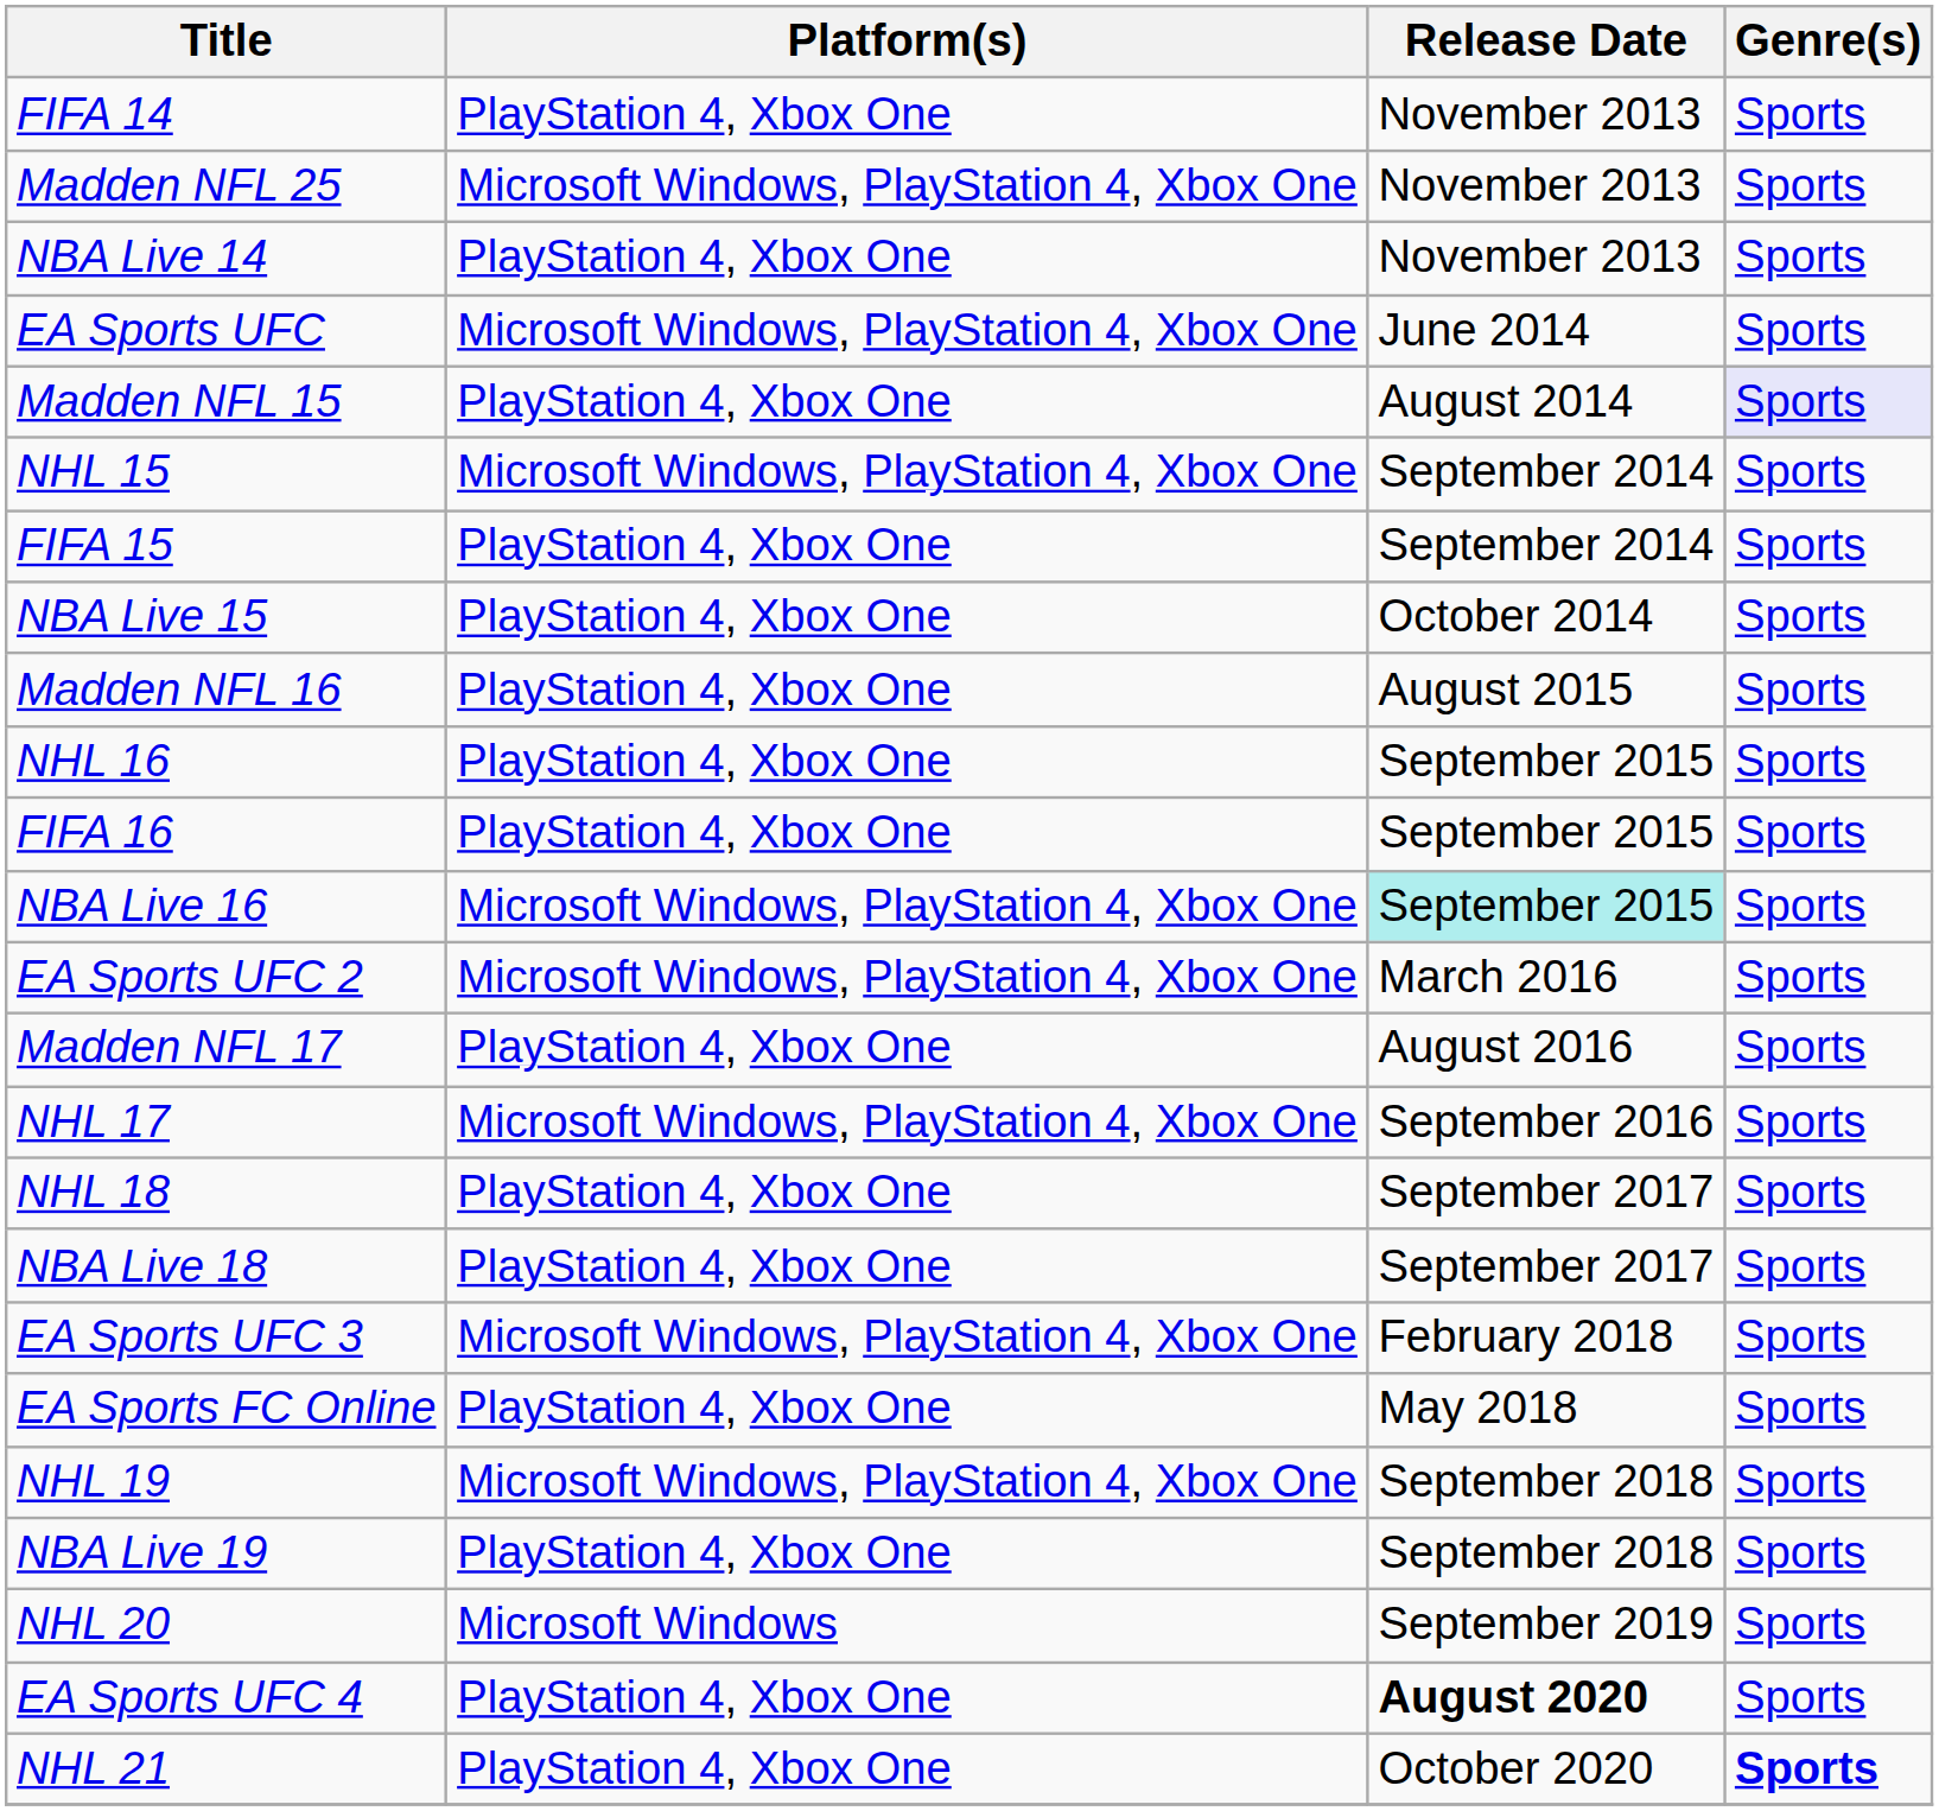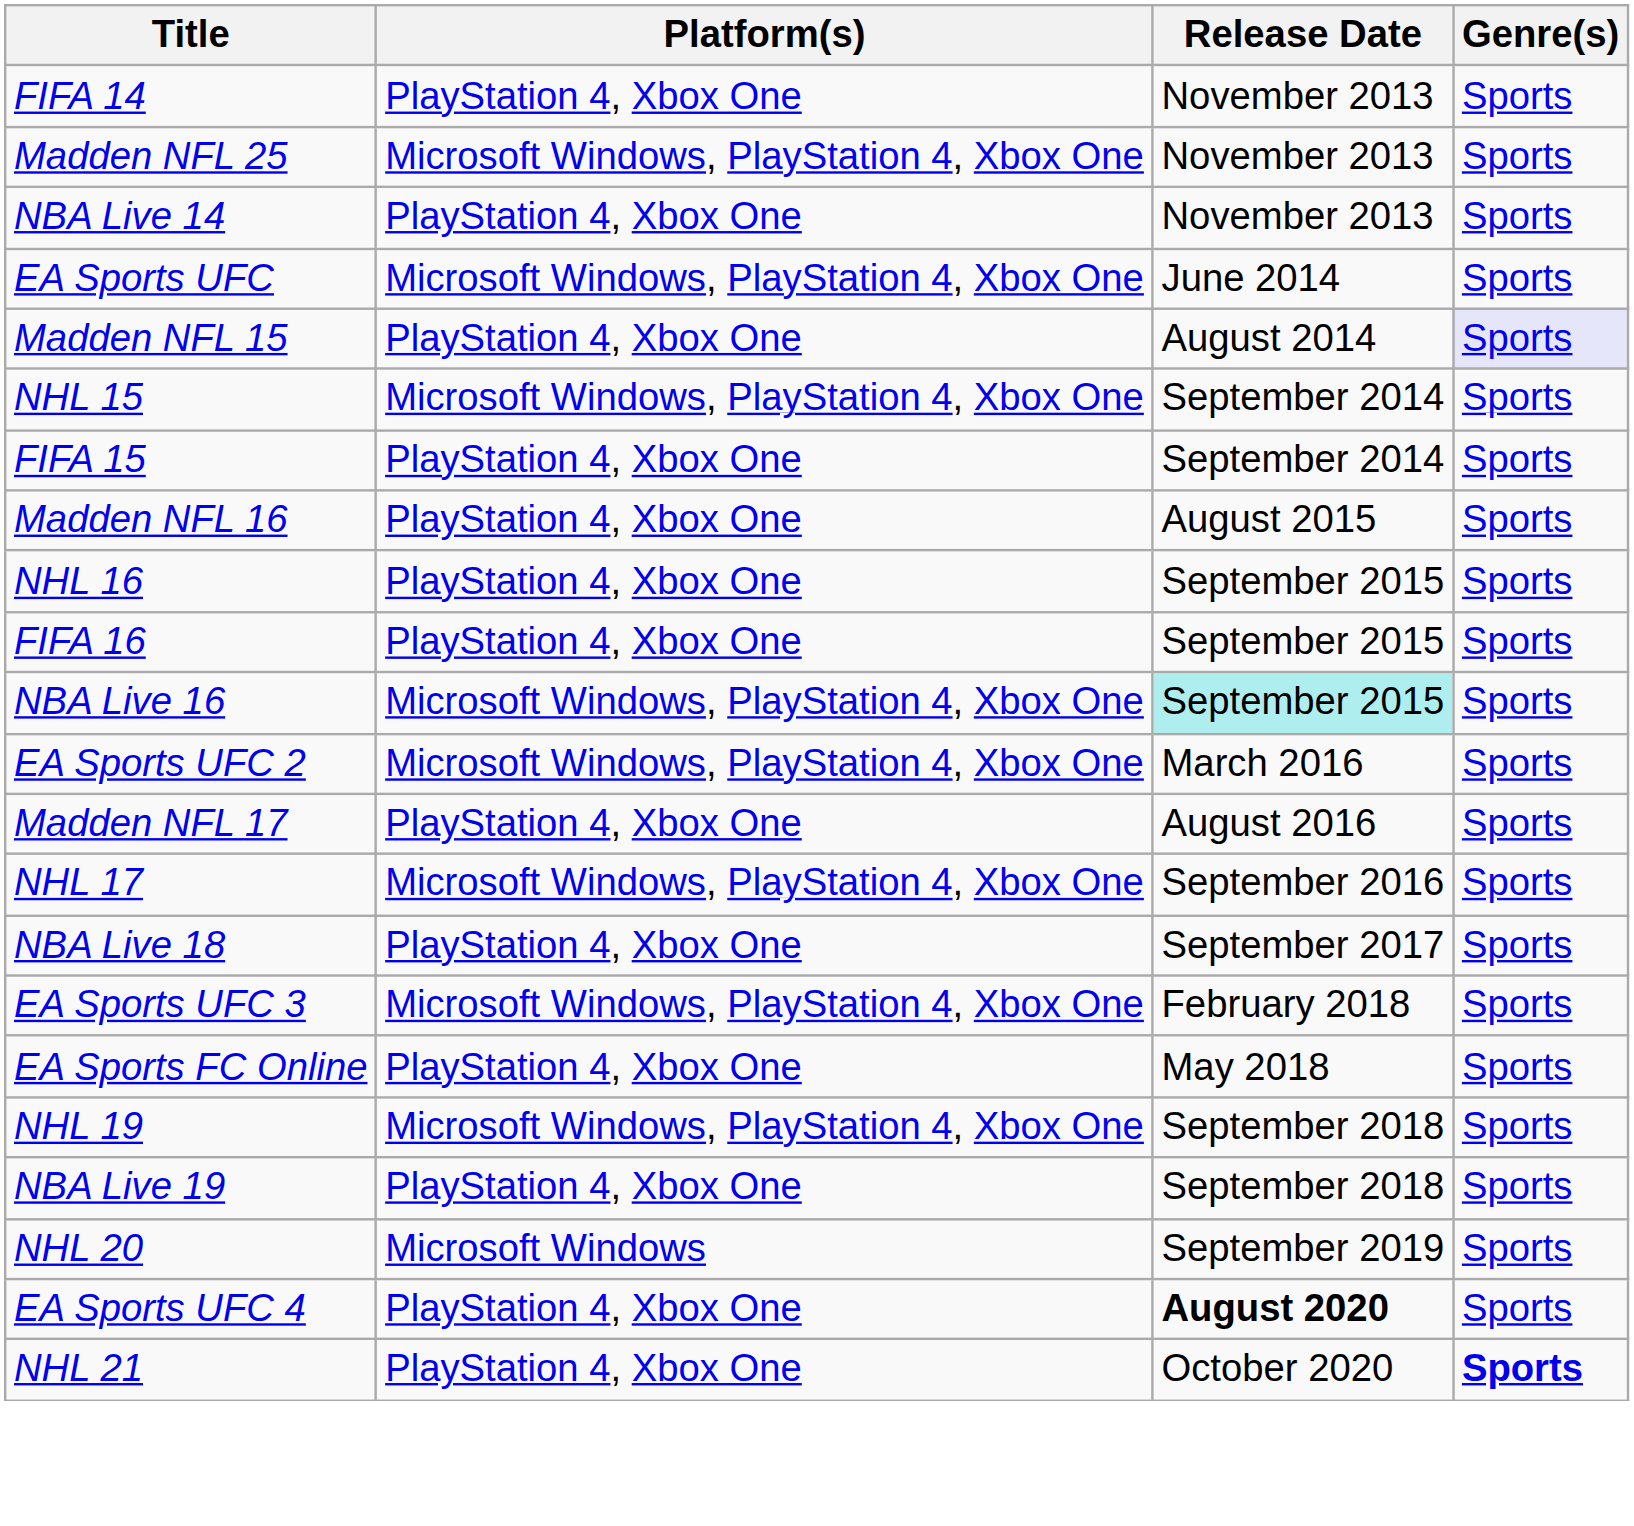 <table class="wikitable sortable">
 <tr>
 <th>Title</th>
 <th>Platform(s)</th>
 <th>Release Date</th>
 <th>Genre(s)</th>
 </tr>
 <tr>
 <td><em><a href='#'>FIFA 14</a></em></td>
 <td><a href='#'>PlayStation 4</a>, <a href='#'>Xbox One</a></td>
 <td>November 2013</td>
 <td><a href='#'>Sports</a></td>
 </tr>
 <tr>
 <td><em><a href='#'>Madden NFL 25</a></em></td>
 <td><a href='#'>Microsoft Windows</a>, <a href='#'>PlayStation 4</a>, <a href='#'>Xbox One</a></td>
 <td>November 2013</td>
 <td><a href='#'>Sports</a></td>
 </tr>
 <tr>
 <td><em><a href='#'>NBA Live 14</a></em></td>
 <td><a href='#'>PlayStation 4</a>, <a href='#'>Xbox One</a></td>
 <td>November 2013</td>
 <td><a href='#'>Sports</a></td>
 </tr>
 <tr>
 <td><em><a href='#'>EA Sports UFC</a></em></td>
 <td><a href='#'>Microsoft Windows</a>, <a href='#'>PlayStation 4</a>, <a href='#'>Xbox One</a></td>
 <td>June 2014</td>
 <td><a href='#'>Sports</a></td>
 </tr>
 <tr>
 <td><em><a href='#'>Madden NFL 15</a></em></td>
 <td><a href='#'>PlayStation 4</a>, <a href='#'>Xbox One</a></td>
 <td>August 2014</td>
 <td style="background: lavender;"><a href='#'>Sports</a></td>
 </tr>
 <tr>
 <td><em><a href='#'>NHL 15</a></em></td>
 <td><a href='#'>Microsoft Windows</a>, <a href='#'>PlayStation 4</a>, <a href='#'>Xbox One</a></td>
 <td>September 2014</td>
 <td><a href='#'>Sports</a></td>
 </tr>
 <tr>
 <td><em><a href='#'>FIFA 15</a></em></td>
 <td><a href='#'>PlayStation 4</a>, <a href='#'>Xbox One</a></td>
 <td>September 2014</td>
 <td><a href='#'>Sports</a></td>
 </tr>
 <tr>
-<td><em><a href='#'>NBA Live 15</a></em></td>
-<td><a href='#'>PlayStation 4</a>, <a href='#'>Xbox One</a></td>
-<td>October 2014</td>
-<td><a href='#'>Sports</a></td>
-</tr>
-<tr>
 <td><em><a href='#'>Madden NFL 16</a></em></td>
 <td><a href='#'>PlayStation 4</a>, <a href='#'>Xbox One</a></td>
 <td>August 2015</td>
 <td><a href='#'>Sports</a></td>
 </tr>
 <tr>
 <td><em><a href='#'>NHL 16</a></em></td>
 <td><a href='#'>PlayStation 4</a>, <a href='#'>Xbox One</a></td>
 <td>September 2015</td>
 <td><a href='#'>Sports</a></td>
 </tr>
 <tr>
 <td><em><a href='#'>FIFA 16</a></em></td>
 <td><a href='#'>PlayStation 4</a>, <a href='#'>Xbox One</a></td>
 <td>September 2015</td>
 <td><a href='#'>Sports</a></td>
 </tr>
 <tr>
 <td><em><a href='#'>NBA Live 16</a></em></td>
 <td><a href='#'>Microsoft Windows</a>, <a href='#'>PlayStation 4</a>, <a href='#'>Xbox One</a></td>
 <td style="background: paleturquoise;">September 2015</td>
 <td><a href='#'>Sports</a></td>
 </tr>
 <tr>
 <td><em><a href='#'>EA Sports UFC 2</a></em></td>
 <td><a href='#'>Microsoft Windows</a>, <a href='#'>PlayStation 4</a>, <a href='#'>Xbox One</a></td>
 <td>March 2016</td>
 <td><a href='#'>Sports</a></td>
 </tr>
 <tr>
 <td><em><a href='#'>Madden NFL 17</a></em></td>
 <td><a href='#'>PlayStation 4</a>, <a href='#'>Xbox One</a></td>
 <td>August 2016</td>
 <td><a href='#'>Sports</a></td>
 </tr>
 <tr>
 <td><em><a href='#'>NHL 17</a></em></td>
 <td><a href='#'>Microsoft Windows</a>, <a href='#'>PlayStation 4</a>, <a href='#'>Xbox One</a></td>
 <td>September 2016</td>
-<td><a href='#'>Sports</a></td>
-</tr>
-<tr>
-<td><em><a href='#'>NHL 18</a></em></td>
-<td><a href='#'>PlayStation 4</a>, <a href='#'>Xbox One</a></td>
-<td>September 2017</td>
 <td><a href='#'>Sports</a></td>
 </tr>
 <tr>
 <td><em><a href='#'>NBA Live 18</a></em></td>
 <td><a href='#'>PlayStation 4</a>, <a href='#'>Xbox One</a></td>
 <td>September 2017</td>
 <td><a href='#'>Sports</a></td>
 </tr>
 <tr>
 <td><em><a href='#'>EA Sports UFC 3</a></em></td>
 <td><a href='#'>Microsoft Windows</a>, <a href='#'>PlayStation 4</a>, <a href='#'>Xbox One</a></td>
 <td>February 2018</td>
 <td><a href='#'>Sports</a></td>
 </tr>
 <tr>
 <td><em><a href='#'>EA Sports FC Online</a></em></td>
 <td><a href='#'>PlayStation 4</a>, <a href='#'>Xbox One</a></td>
 <td>May 2018</td>
 <td><a href='#'>Sports</a></td>
 </tr>
 <tr>
 <td><em><a href='#'>NHL 19</a></em></td>
 <td><a href='#'>Microsoft Windows</a>, <a href='#'>PlayStation 4</a>, <a href='#'>Xbox One</a></td>
 <td>September 2018</td>
 <td><a href='#'>Sports</a></td>
 </tr>
 <tr>
 <td><em><a href='#'>NBA Live 19</a></em></td>
 <td><a href='#'>PlayStation 4</a>, <a href='#'>Xbox One</a></td>
 <td>September 2018</td>
 <td><a href='#'>Sports</a></td>
 </tr>
 <tr>
 <td><em><a href='#'>NHL 20</a></em></td>
 <td><a href='#'>Microsoft Windows</a></td>
 <td>September 2019</td>
 <td><a href='#'>Sports</a></td>
 </tr>
 <tr>
 <td><em><a href='#'>EA Sports UFC 4</a></em></td>
 <td><a href='#'>PlayStation 4</a>, <a href='#'>Xbox One</a></td>
 <td><strong>August 2020</strong></td>
 <td><a href='#'>Sports</a></td>
 </tr>
 <tr>
 <td><em><a href='#'>NHL 21</a></em></td>
 <td><a href='#'>PlayStation 4</a>, <a href='#'>Xbox One</a></td>
 <td>October 2020</td>
 <td><strong><a href='#'>Sports</a></strong></td>
 </tr>
 <tr>
 </tr>
 </table>
